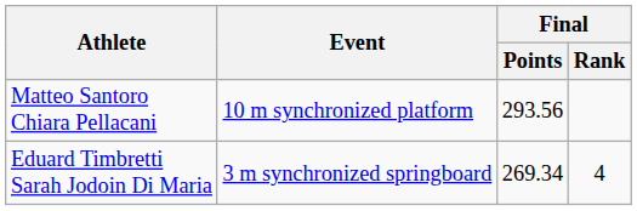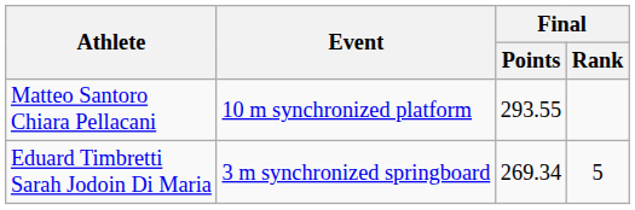 <table class="wikitable" style="font-size:90%">
 <tr>
 <th rowspan="2">Athlete</th>
 <th rowspan="2">Event</th>
 <th colspan="2">Final</th>
 </tr>
 <tr>
 <th>Points</th>
 <th>Rank</th>
 </tr>
 <tr align="center">
 <td align="left"><a href='#'>Matteo Santoro</a><br><a href='#'>Chiara Pellacani</a></td>
 <td align="left"><a href='#'>10 m synchronized platform</a></td>
-<td>293.56</td>
+<td>293.55</td>
 <td></td>
 </tr>
 <tr align="center">
 <td align="left"><a href='#'>Eduard Timbretti</a><br><a href='#'>Sarah Jodoin Di Maria</a></td>
 <td align="left"><a href='#'>3 m synchronized springboard</a></td>
 <td>269.34</td>
-<td>4</td>
+<td>5</td>
 </tr>
 </table>
